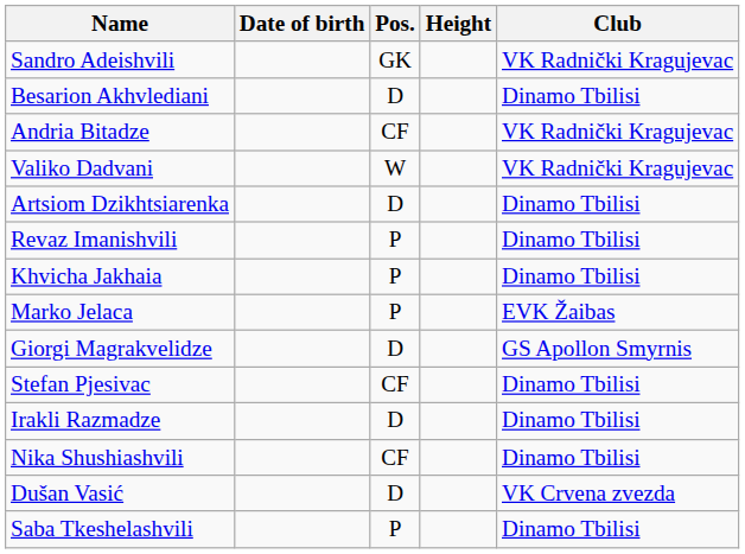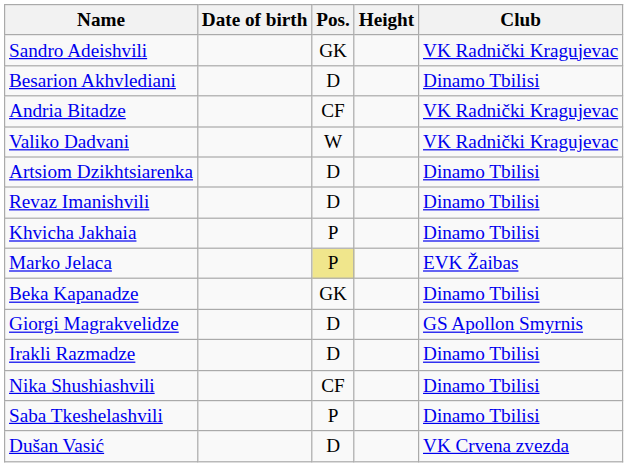 <table class="wikitable sortable" text-align:center;">
 <tr>
 <th>Name</th>
 <th>Date of birth</th>
 <th>Pos.</th>
 <th>Height</th>
 <th>Club</th>
 </tr>
 <tr>
 <td align=left><a href='#'>Sandro Adeishvili</a></td>
 <td align=left></td>
 <td align=center>GK</td>
 <td></td>
 <td align=left> <a href='#'>VK Radnički Kragujevac</a></td>
 </tr>
 <tr>
 <td align=left><a href='#'>Besarion Akhvlediani</a></td>
 <td align=left></td>
 <td align=center>D</td>
 <td></td>
 <td align=left> <a href='#'>Dinamo Tbilisi</a></td>
 </tr>
 <tr>
 <td align=left><a href='#'>Andria Bitadze</a></td>
 <td align=left></td>
 <td align=center>CF</td>
 <td></td>
 <td align=left> <a href='#'>VK Radnički Kragujevac</a></td>
 </tr>
 <tr>
 <td align=left><a href='#'>Valiko Dadvani</a></td>
 <td align=left></td>
 <td align=center>W</td>
 <td></td>
 <td align=left> <a href='#'>VK Radnički Kragujevac</a></td>
 </tr>
 <tr>
 <td align=left><a href='#'>Artsiom Dzikhtsiarenka</a></td>
 <td align=left></td>
 <td align=center>D</td>
 <td></td>
 <td align=left> <a href='#'>Dinamo Tbilisi</a></td>
 </tr>
 <tr>
 <td align=left><a href='#'>Revaz Imanishvili</a></td>
 <td align=left></td>
-<td align=center>P</td>
+<td align=center>D</td>
 <td></td>
 <td align=left> <a href='#'>Dinamo Tbilisi</a></td>
 </tr>
 <tr>
 <td align=left><a href='#'>Khvicha Jakhaia</a></td>
 <td align=left></td>
 <td align=center>P</td>
 <td></td>
 <td align=left> <a href='#'>Dinamo Tbilisi</a></td>
 </tr>
 <tr>
 <td align=left><a href='#'>Marko Jelaca</a></td>
 <td align=left></td>
-<td align=center>P</td>
+<td align=center style="background: khaki;">P</td>
 <td></td>
 <td align=left> <a href='#'>EVK Žaibas</a></td>
+</tr>
+<tr>
+<td align=left><a href='#'>Beka Kapanadze</a></td>
+<td align=left></td>
+<td align=center>GK</td>
+<td></td>
+<td align=left> <a href='#'>Dinamo Tbilisi</a></td>
 </tr>
 <tr>
 <td align=left><a href='#'>Giorgi Magrakvelidze</a></td>
 <td align=left></td>
 <td align=center>D</td>
 <td></td>
 <td align=left> <a href='#'>GS Apollon Smyrnis</a></td>
-</tr>
-<tr>
-<td align=left><a href='#'>Stefan Pjesivac</a></td>
-<td align=left></td>
-<td align=center>CF</td>
-<td></td>
-<td align=left> <a href='#'>Dinamo Tbilisi</a></td>
 </tr>
 <tr>
 <td align=left><a href='#'>Irakli Razmadze</a></td>
 <td align=left></td>
 <td align=center>D</td>
 <td></td>
 <td align=left> <a href='#'>Dinamo Tbilisi</a></td>
 </tr>
 <tr>
 <td align=left><a href='#'>Nika Shushiashvili</a></td>
 <td align=left></td>
 <td align=center>CF</td>
 <td></td>
 <td align=left> <a href='#'>Dinamo Tbilisi</a></td>
 </tr>
 <tr>
+<td align=left><a href='#'>Saba Tkeshelashvili</a></td>
+<td align=left></td>
+<td align=center>P</td>
+<td></td>
+<td align=left> <a href='#'>Dinamo Tbilisi</a></td>
+</tr>
+<tr>
 <td align=left><a href='#'>Dušan Vasić</a></td>
 <td align=left></td>
 <td align=center>D</td>
 <td></td>
 <td align=left> <a href='#'>VK Crvena zvezda</a></td>
 </tr>
-<tr>
-<td align=left><a href='#'>Saba Tkeshelashvili</a></td>
-<td align=left></td>
-<td align=center>P</td>
-<td></td>
-<td align=left> <a href='#'>Dinamo Tbilisi</a></td>
-</tr>
 </table>
